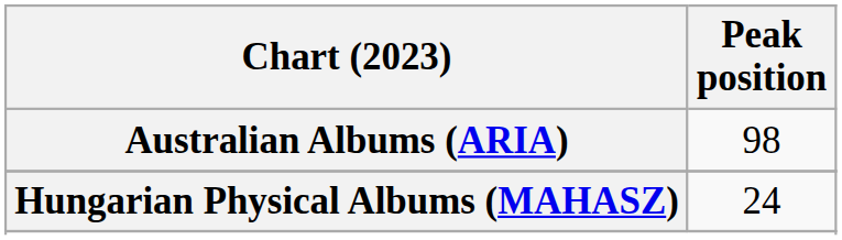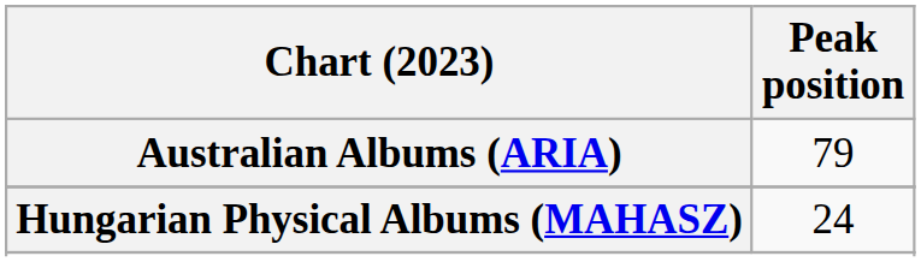 <table class="wikitable sortable plainrowheaders" style="text-align:center">
 <tr>
 <th scope="col">Chart (2023)</th>
 <th scope="col">Peak<br>position</th>
 </tr>
 <tr>
 <th scope="row">Australian Albums (<a href='#'>ARIA</a>)</th>
-<td>98</td>
+<td>79</td>
 </tr>
 <tr>
 </tr>
 <tr>
 </tr>
 <tr>
 </tr>
 <tr>
 <th scope="row">Hungarian Physical Albums (<a href='#'>MAHASZ</a>)</th>
 <td>24</td>
 </tr>
 <tr>
 </tr>
 <tr>
 </tr>
 <tr>
 </tr>
 <tr>
 </tr>
 <tr>
 </tr>
 <tr>
 </tr>
 </table>
